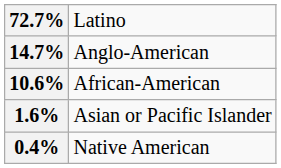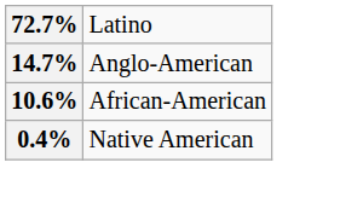 <table class="wikitable">
 <tr>
 <th>72.7%</th>
 <td>Latino</td>
 </tr>
 <tr>
 <th>14.7%</th>
 <td>Anglo-American</td>
 </tr>
 <tr>
 <th>10.6%</th>
 <td>African-American</td>
 </tr>
 <tr>
-<th>1.6%</th>
-<td>Asian or Pacific Islander</td>
-</tr>
-<tr>
 <th>0.4%</th>
 <td>Native American</td>
 </tr>
 </table>
